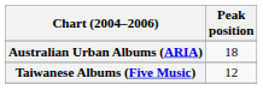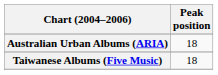 <table class="wikitable sortable plainrowheaders">
 <tr>
 <th>Chart (2004–2006)</th>
 <th>Peak<br>position</th>
 </tr>
 <tr>
 </tr>
 <tr>
 <th scope="row">Australian Urban Albums (<a href='#'>ARIA</a>)</th>
 <td align="center">18</td>
 </tr>
 <tr>
 </tr>
 <tr>
 </tr>
 <tr>
 </tr>
 <tr>
 </tr>
 <tr>
 </tr>
 <tr>
 </tr>
 <tr>
 </tr>
 <tr>
 </tr>
 <tr>
 </tr>
 <tr>
 </tr>
 <tr>
 <th scope="row">Taiwanese Albums (<a href='#'>Five Music</a>)</th>
-<td style="text-align:center;">12</td>
+<td style="text-align:center;">18</td>
 </tr>
 <tr>
 </tr>
 <tr>
 </tr>
 <tr>
 </tr>
 <tr>
 </tr>
 <tr>
 </tr>
 </table>
